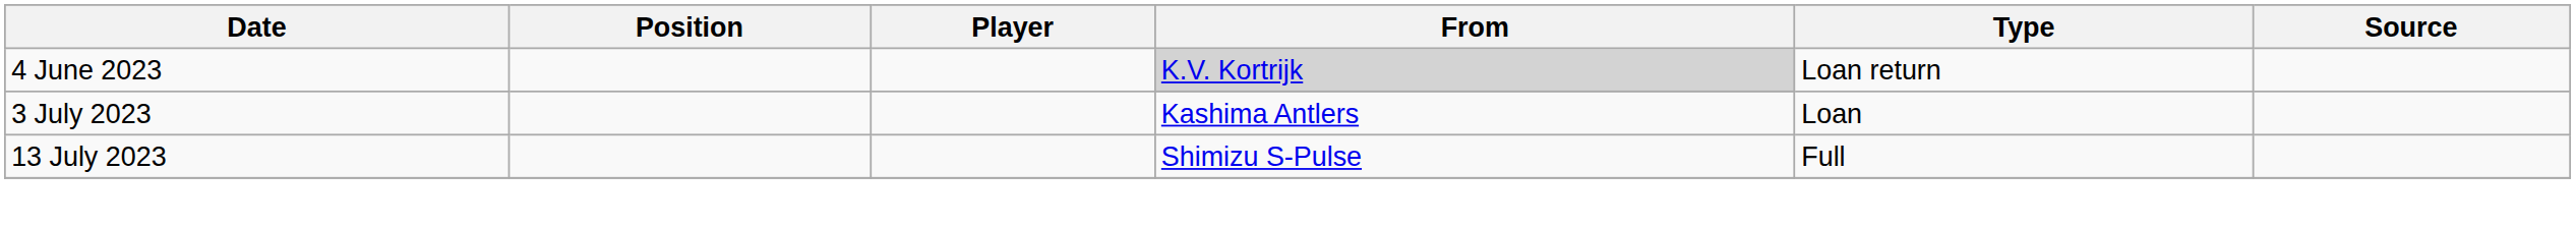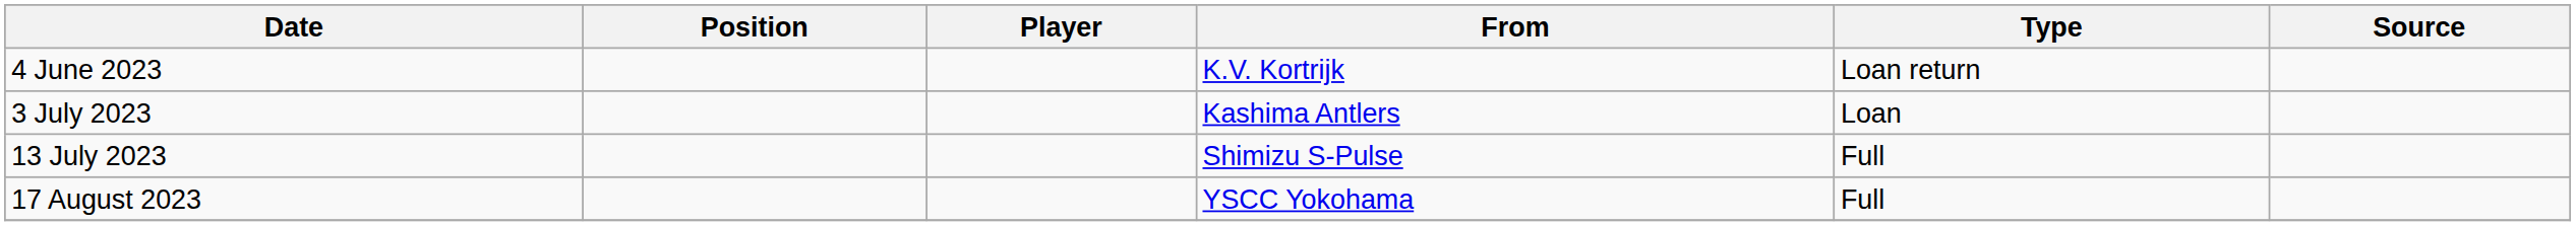 <table class="wikitable sortable" style="width:90%; text-align:center; font-size:95%; text-align:left;">
 <tr>
 <th>Date</th>
 <th>Position</th>
 <th>Player</th>
 <th>From</th>
 <th>Type</th>
 <th>Source</th>
 </tr>
 <tr>
 <td>4 June 2023</td>
 <td></td>
 <td></td>
-<td style="background: lightgrey;"> <a href='#'>K.V. Kortrijk</a></td>
+<td> <a href='#'>K.V. Kortrijk</a></td>
 <td>Loan return</td>
 <td></td>
 </tr>
 <tr>
 <td>3 July 2023</td>
 <td></td>
 <td></td>
 <td> <a href='#'>Kashima Antlers</a></td>
 <td>Loan</td>
 <td></td>
 </tr>
 <tr>
 <td>13 July 2023</td>
 <td></td>
 <td></td>
 <td> <a href='#'>Shimizu S-Pulse</a></td>
 <td>Full</td>
 <td></td>
 </tr>
 <tr>
+<td>17 August 2023</td>
+<td></td>
+<td></td>
+<td> <a href='#'>YSCC Yokohama</a></td>
+<td>Full</td>
+<td></td>
+</tr>
+<tr>
 </tr>
 </table>
